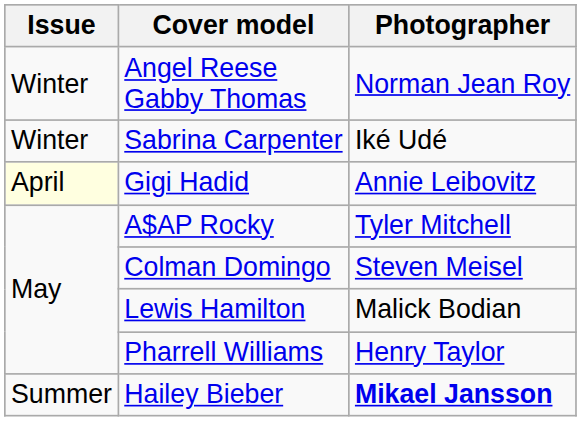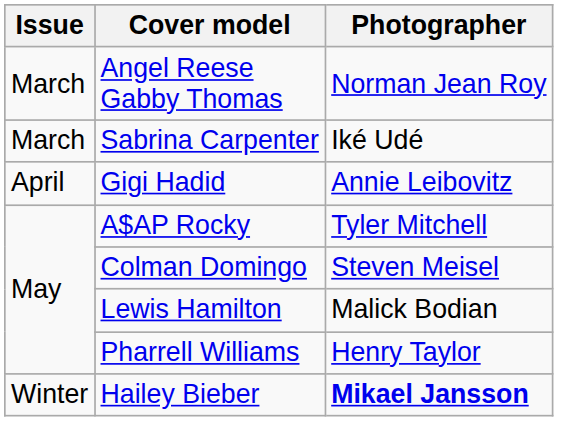 <table class="sortable wikitable">
 <tr>
 <th>Issue</th>
 <th>Cover model</th>
 <th>Photographer</th>
 </tr>
 <tr>
-<td>Winter</td>
+<td>March</td>
 <td><a href='#'>Angel Reese</a> <br> <a href='#'>Gabby Thomas</a></td>
 <td><a href='#'>Norman Jean Roy</a></td>
 </tr>
 <tr>
-<td>Winter</td>
+<td>March</td>
 <td><a href='#'>Sabrina Carpenter</a></td>
 <td>Iké Udé</td>
 </tr>
 <tr>
-<td style="background: lightyellow;">April</td>
+<td>April</td>
 <td><a href='#'>Gigi Hadid</a></td>
 <td><a href='#'>Annie Leibovitz</a></td>
 </tr>
 <tr>
 <td rowspan="4">May</td>
 <td><a href='#'>A$AP Rocky</a></td>
 <td><a href='#'>Tyler Mitchell</a></td>
 </tr>
 <tr>
 <td><a href='#'>Colman Domingo</a></td>
 <td><a href='#'>Steven Meisel</a></td>
 </tr>
 <tr>
 <td><a href='#'>Lewis Hamilton</a></td>
 <td>Malick Bodian</td>
 </tr>
 <tr>
 <td><a href='#'>Pharrell Williams</a></td>
 <td><a href='#'>Henry Taylor</a></td>
 </tr>
 <tr>
-<td>Summer</td>
+<td>Winter</td>
 <td><a href='#'>Hailey Bieber</a></td>
 <td><strong><a href='#'>Mikael Jansson</a></strong></td>
 </tr>
 </table>
